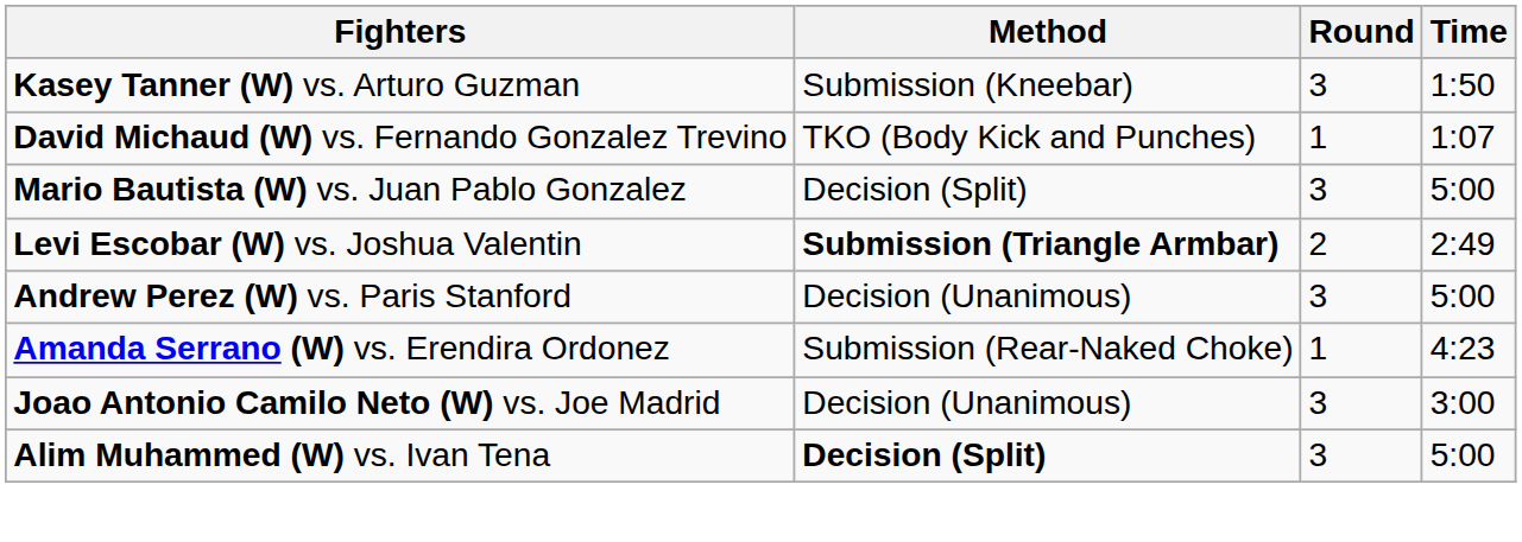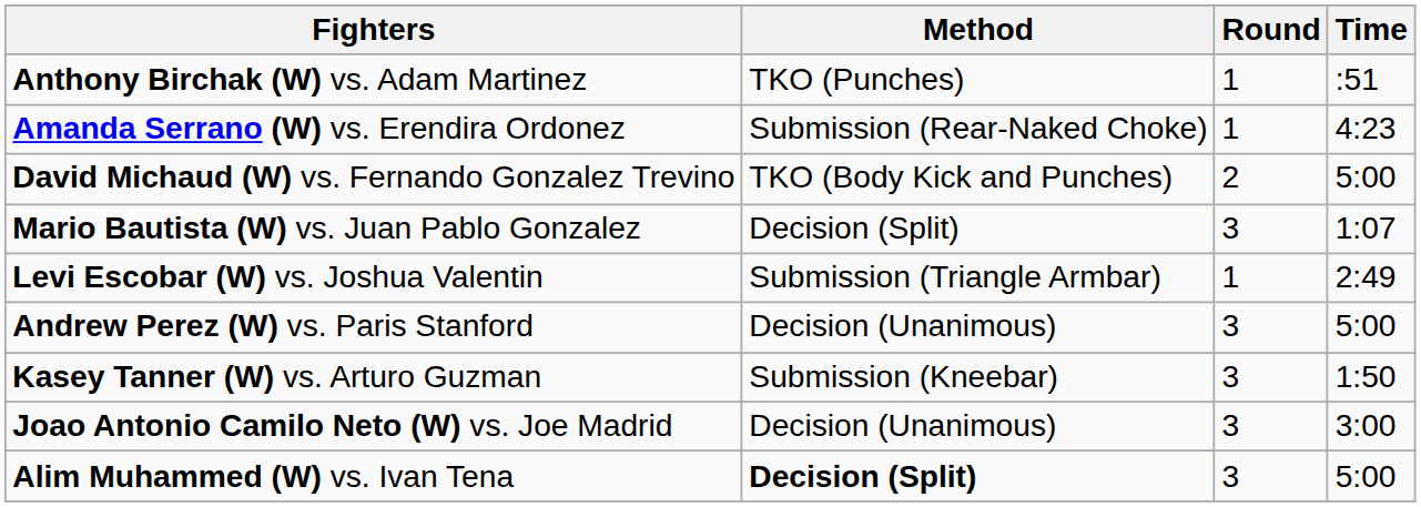 <table class="wikitable">
 <tr>
 <th>Fighters</th>
 <th>Method</th>
 <th>Round</th>
 <th>Time</th>
 </tr>
 <tr>
-<td><strong>Kasey Tanner (W)</strong> vs. Arturo Guzman</td>
-<td>Submission (Kneebar)</td>
-<td>3</td>
-<td>1:50</td>
+<td><strong>Anthony Birchak (W)</strong> vs. Adam Martinez</td>
+<td>TKO (Punches)</td>
+<td>1</td>
+<td>:51</td>
+</tr>
+<tr>
+<td><strong><a href='#'>Amanda Serrano</a> (W)</strong> vs. Erendira Ordonez</td>
+<td>Submission (Rear-Naked Choke)</td>
+<td>1</td>
+<td>4:23</td>
 </tr>
 <tr>
 <td><strong>David Michaud (W)</strong> vs. Fernando Gonzalez Trevino</td>
 <td>TKO (Body Kick and Punches)</td>
-<td>1</td>
-<td>1:07</td>
+<td>2</td>
+<td>5:00</td>
 </tr>
 <tr>
 <td><strong>Mario Bautista (W)</strong> vs. Juan Pablo Gonzalez</td>
 <td>Decision (Split)</td>
 <td>3</td>
-<td>5:00</td>
+<td>1:07</td>
 </tr>
 <tr>
 <td><strong>Levi Escobar (W)</strong> vs. Joshua Valentin</td>
-<td><strong>Submission (Triangle Armbar)</strong></td>
-<td>2</td>
+<td>Submission (Triangle Armbar)</td>
+<td>1</td>
 <td>2:49</td>
 </tr>
 <tr>
 <td><strong>Andrew Perez (W)</strong> vs. Paris Stanford</td>
 <td>Decision (Unanimous)</td>
 <td>3</td>
 <td>5:00</td>
 </tr>
 <tr>
-<td><strong><a href='#'>Amanda Serrano</a> (W)</strong> vs. Erendira Ordonez</td>
-<td>Submission (Rear-Naked Choke)</td>
-<td>1</td>
-<td>4:23</td>
+<td><strong>Kasey Tanner (W)</strong> vs. Arturo Guzman</td>
+<td>Submission (Kneebar)</td>
+<td>3</td>
+<td>1:50</td>
 </tr>
 <tr>
 <td><strong>Joao Antonio Camilo Neto (W)</strong> vs. Joe Madrid</td>
 <td>Decision (Unanimous)</td>
 <td>3</td>
 <td>3:00</td>
 </tr>
 <tr>
 <td><strong>Alim Muhammed (W)</strong> vs. Ivan Tena</td>
 <td><strong>Decision (Split)</strong></td>
 <td>3</td>
 <td>5:00</td>
 </tr>
 </table>
